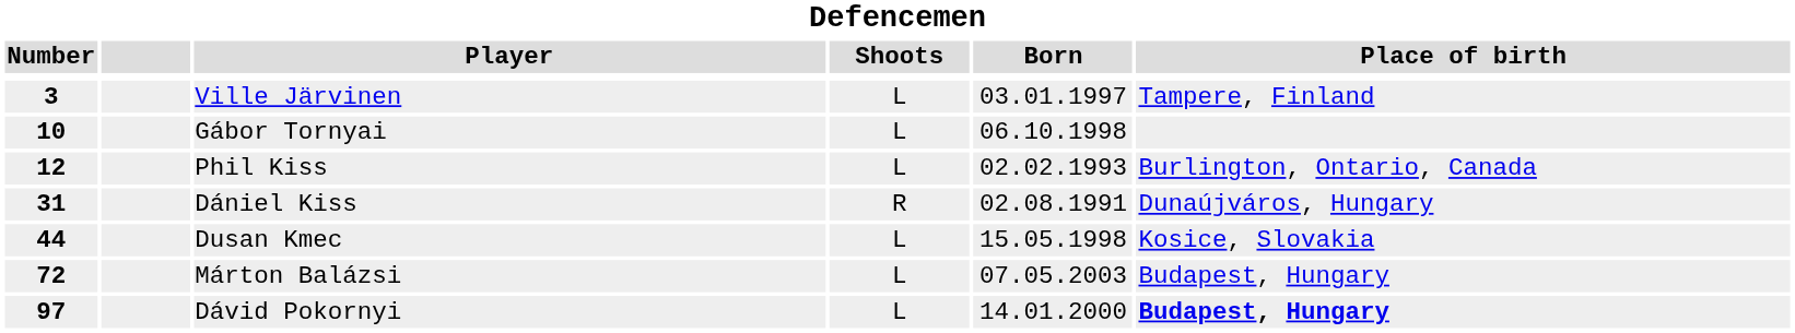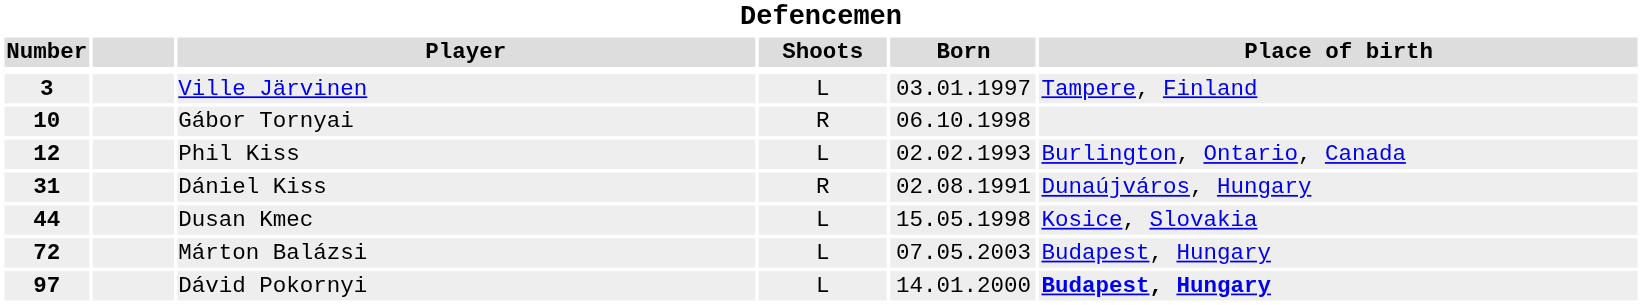 <table width="75%">
 <tr>
 <th colspan="7"><big>Defencemen</big></th>
 </tr>
 <tr bgcolor="#dddddd">
 <th width="5%">Number</th>
 <th width="5%"></th>
 <th>Player</th>
 <th width="8%">Shoots</th>
 <th width="9%">Born</th>
 <th width="37%">Place of birth</th>
 </tr>
 <tr>
 </tr>
 <tr bgcolor="#eeeeee">
 <td align="center"><strong>3</strong></td>
 <td align="center"></td>
 <td><a href='#'>Ville Järvinen</a></td>
 <td align="center">L</td>
 <td align="center">03.01.1997</td>
 <td><a href='#'>Tampere</a>, <a href='#'>Finland</a></td>
 </tr>
 <tr bgcolor="#eeeeee">
 <td align="center"><strong>10</strong></td>
 <td align="center"></td>
 <td>Gábor Tornyai</td>
-<td align="center">L</td>
+<td align="center">R</td>
 <td align="center">06.10.1998</td>
 <td></td>
 </tr>
 <tr bgcolor="#eeeeee">
 <td align="center"><strong>12</strong></td>
 <td align="center"></td>
 <td>Phil Kiss</td>
 <td align="center">L</td>
 <td align="center">02.02.1993</td>
 <td><a href='#'>Burlington</a>, <a href='#'>Ontario</a>, <a href='#'>Canada</a></td>
 </tr>
 <tr bgcolor="#eeeeee">
 <td align="center"><strong>31</strong></td>
 <td align="center"></td>
 <td>Dániel Kiss</td>
 <td align="center">R</td>
 <td align="center">02.08.1991</td>
 <td><a href='#'>Dunaújváros</a>, <a href='#'>Hungary</a></td>
 </tr>
 <tr bgcolor="#eeeeee">
 <td align="center"><strong>44</strong></td>
 <td align="center"></td>
 <td>Dusan Kmec</td>
 <td align="center">L</td>
 <td align="center">15.05.1998</td>
 <td><a href='#'>Kosice</a>, <a href='#'>Slovakia</a></td>
 </tr>
 <tr bgcolor="#eeeeee">
 <td align="center"><strong>72</strong></td>
 <td align="center"></td>
 <td>Márton Balázsi</td>
 <td align="center">L</td>
 <td align="center">07.05.2003</td>
 <td><a href='#'>Budapest</a>, <a href='#'>Hungary</a></td>
 </tr>
 <tr bgcolor="#eeeeee">
 <td align="center"><strong>97</strong></td>
 <td align="center"></td>
 <td>Dávid Pokornyi</td>
 <td align="center">L</td>
 <td align="center">14.01.2000</td>
 <td><strong><a href='#'>Budapest</a>, <a href='#'>Hungary</a></strong></td>
 </tr>
 </table>
